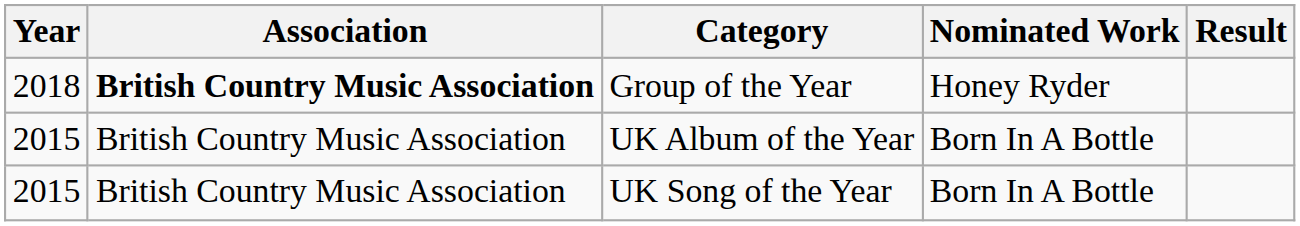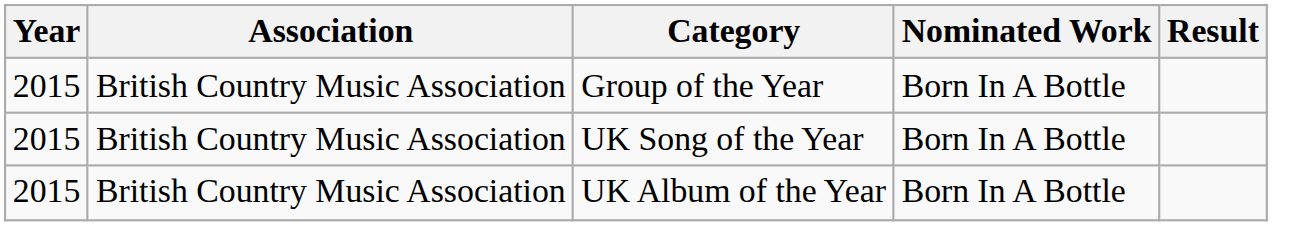 <table class="wikitable">
 <tr>
 <th>Year</th>
 <th>Association</th>
 <th>Category</th>
 <th>Nominated Work</th>
 <th>Result</th>
 </tr>
 <tr>
-<td>2018</td>
-<td><strong>British Country Music Association</strong></td>
-<td>Group of the Year</td>
-<td>Honey Ryder</td>
-<td></td>
-</tr>
-<tr>
 <td>2015</td>
 <td>British Country Music Association</td>
-<td>UK Album of the Year</td>
+<td>Group of the Year</td>
 <td>Born In A Bottle</td>
 <td></td>
 </tr>
 <tr>
 <td>2015</td>
 <td>British Country Music Association</td>
 <td>UK Song of the Year</td>
 <td>Born In A Bottle</td>
 <td></td>
 </tr>
+<tr>
+<td>2015</td>
+<td>British Country Music Association</td>
+<td>UK Album of the Year</td>
+<td>Born In A Bottle</td>
+<td></td>
+</tr>
 </table>
